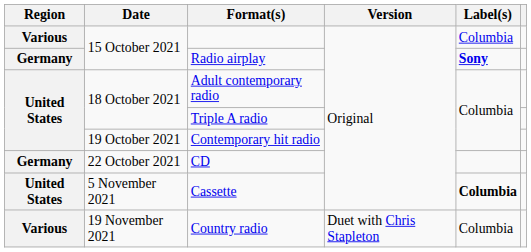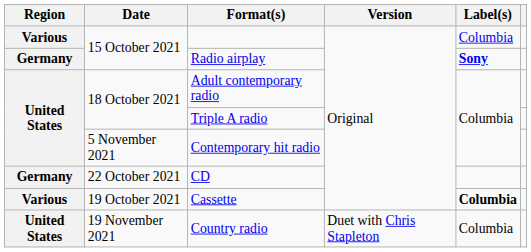 <table class="wikitable plainrowheaders">
 <tr>
 <th scope="col">Region</th>
 <th scope="col">Date</th>
 <th scope="col">Format(s)</th>
 <th scope="col">Version</th>
 <th scope="col">Label(s)</th>
 <th scope="col"></th>
 </tr>
 <tr>
 <th scope="row">Various</th>
 <td rowspan="2">15 October 2021</td>
 <td></td>
 <td rowspan="7">Original</td>
 <td><a href='#'>Columbia</a></td>
 <td align="center"></td>
 </tr>
 <tr>
 <th scope="row">Germany</th>
 <td><a href='#'>Radio airplay</a></td>
 <td><strong><a href='#'>Sony</a></strong></td>
 <td align="center"></td>
 </tr>
 <tr>
 <th rowspan="3" scope="row">United States</th>
 <td rowspan="2">18 October 2021</td>
 <td><a href='#'>Adult contemporary radio</a></td>
 <td rowspan="3">Columbia</td>
 <td align="center"></td>
 </tr>
 <tr>
 <td><a href='#'>Triple A radio</a></td>
 <td align="center"></td>
 </tr>
 <tr>
-<td>19 October 2021</td>
+<td>5 November 2021</td>
 <td><a href='#'>Contemporary hit radio</a></td>
 <td align="center"></td>
 </tr>
 <tr>
 <th scope="row">Germany</th>
 <td>22 October 2021</td>
 <td><a href='#'>CD</a></td>
 <td></td>
 <td align="center"></td>
 </tr>
 <tr>
-<th scope="row">United States</th>
-<td>5 November 2021</td>
+<th scope="row">Various</th>
+<td>19 October 2021</td>
 <td><a href='#'>Cassette</a></td>
 <td><strong>Columbia</strong></td>
 <td align="center"></td>
 </tr>
 <tr>
-<th scope="row">Various</th>
+<th scope="row">United States</th>
 <td>19 November 2021</td>
 <td><a href='#'>Country radio</a></td>
 <td>Duet with <a href='#'>Chris Stapleton</a></td>
 <td>Columbia</td>
 <td align="center"></td>
 </tr>
 </table>
